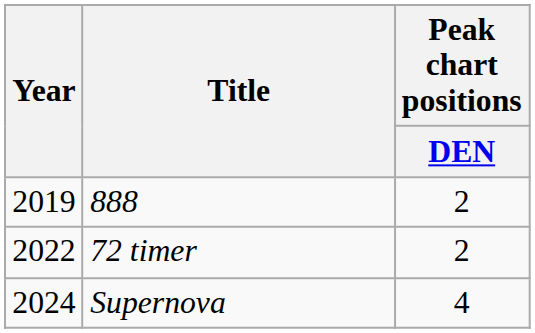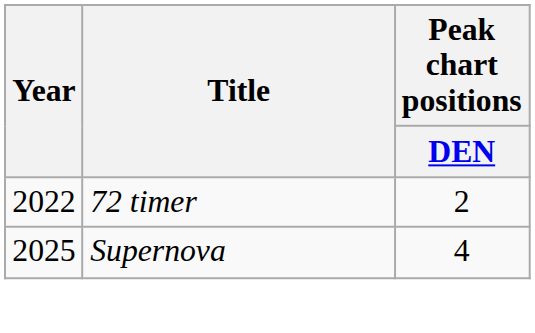 <table class="wikitable">
 <tr>
 <th rowspan="2" align="center">Year</th>
 <th rowspan="2" width="150" align="center">Title</th>
 <th colspan="1" align="center">Peak chart positions</th>
 </tr>
 <tr>
 <th style="width:3em;font-size:100%"><a href='#'>DEN</a><br></th>
 </tr>
 <tr>
-<td align="center">2019</td>
-<td><em>888</em></td>
-<td align="center">2</td>
-</tr>
-<tr>
 <td align="center">2022</td>
 <td><em>72 timer</em><br></td>
 <td align="center">2</td>
 </tr>
 <tr>
-<td align="center">2024</td>
+<td align="center">2025</td>
 <td><em>Supernova</em></td>
 <td align="center">4<br></td>
 </tr>
 </table>
